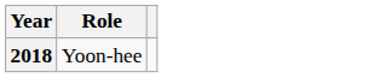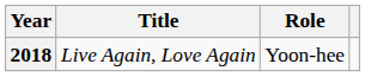 <table class="wikitable plainrowheaders">
 <tr>
 <th scope="col">Year</th>
+<th scope="col">Title</th>
 <th scope="col">Role</th>
 <th scope="col" class="unsortable"></th>
 </tr>
 <tr>
 <th scope="row">2018</th>
+<td><em>Live Again, Love Again</em></td>
 <td>Yoon-hee</td>
 <td style="text-align:center"></td>
 </tr>
 </table>
